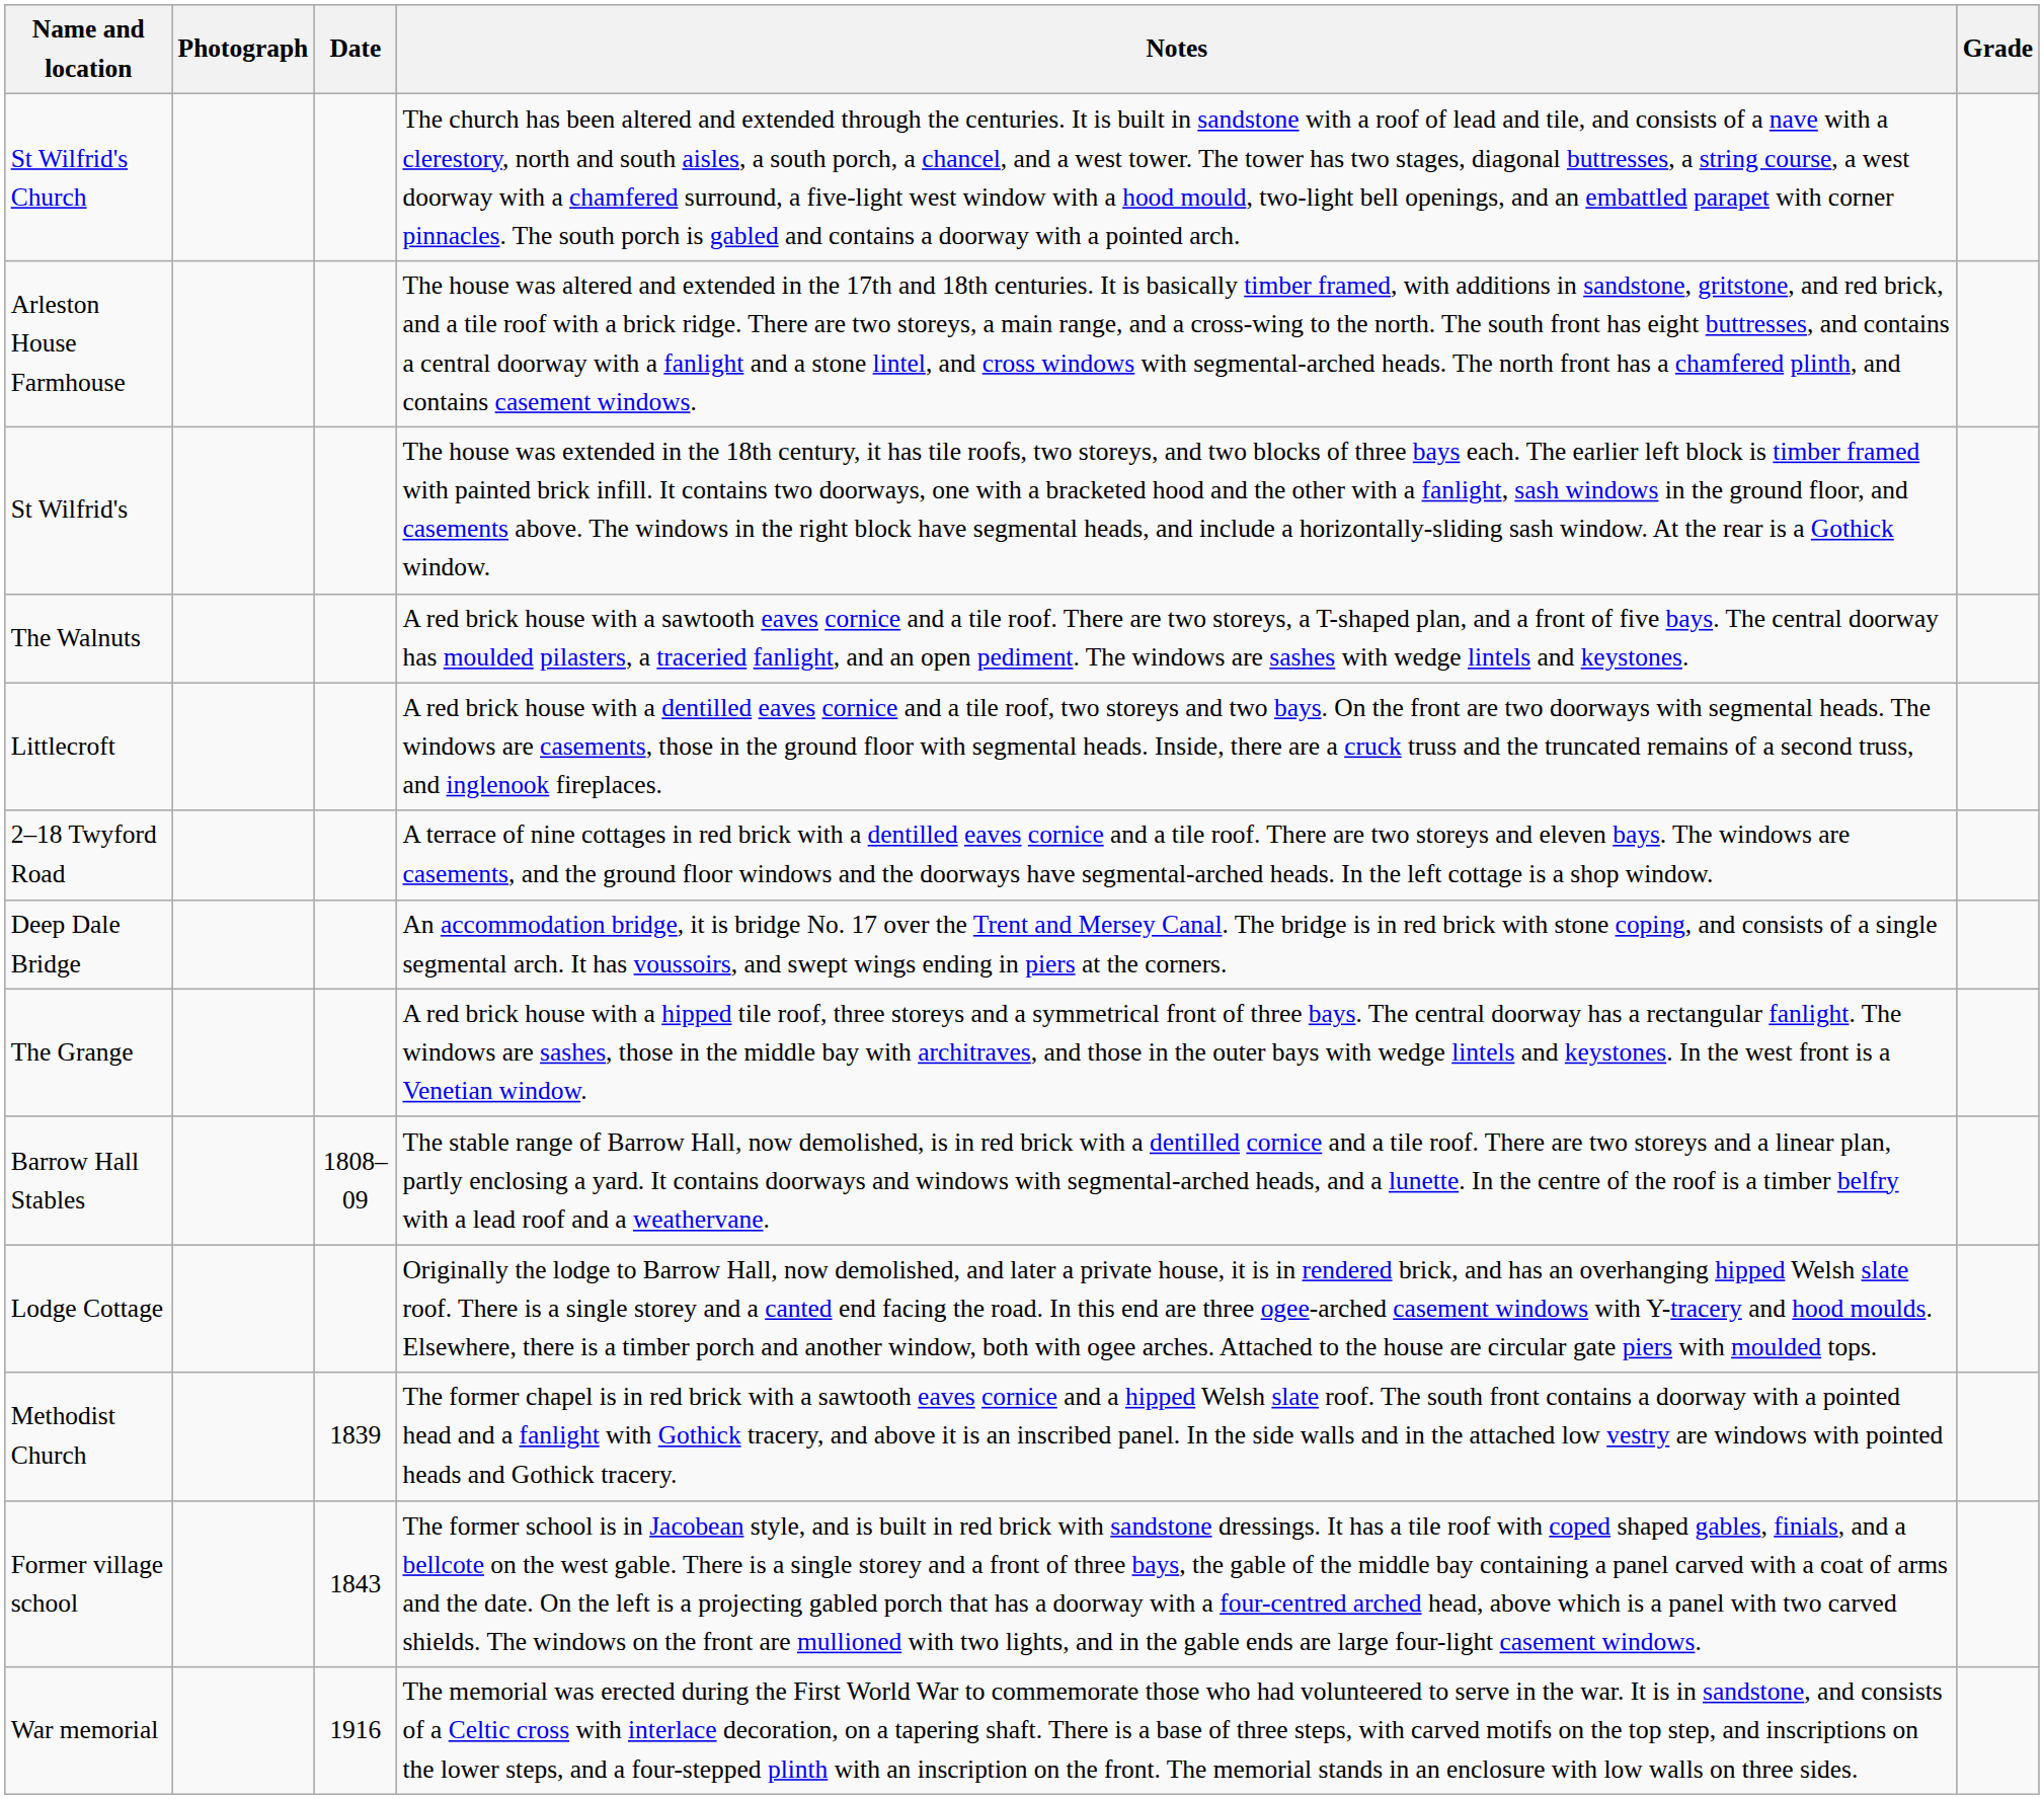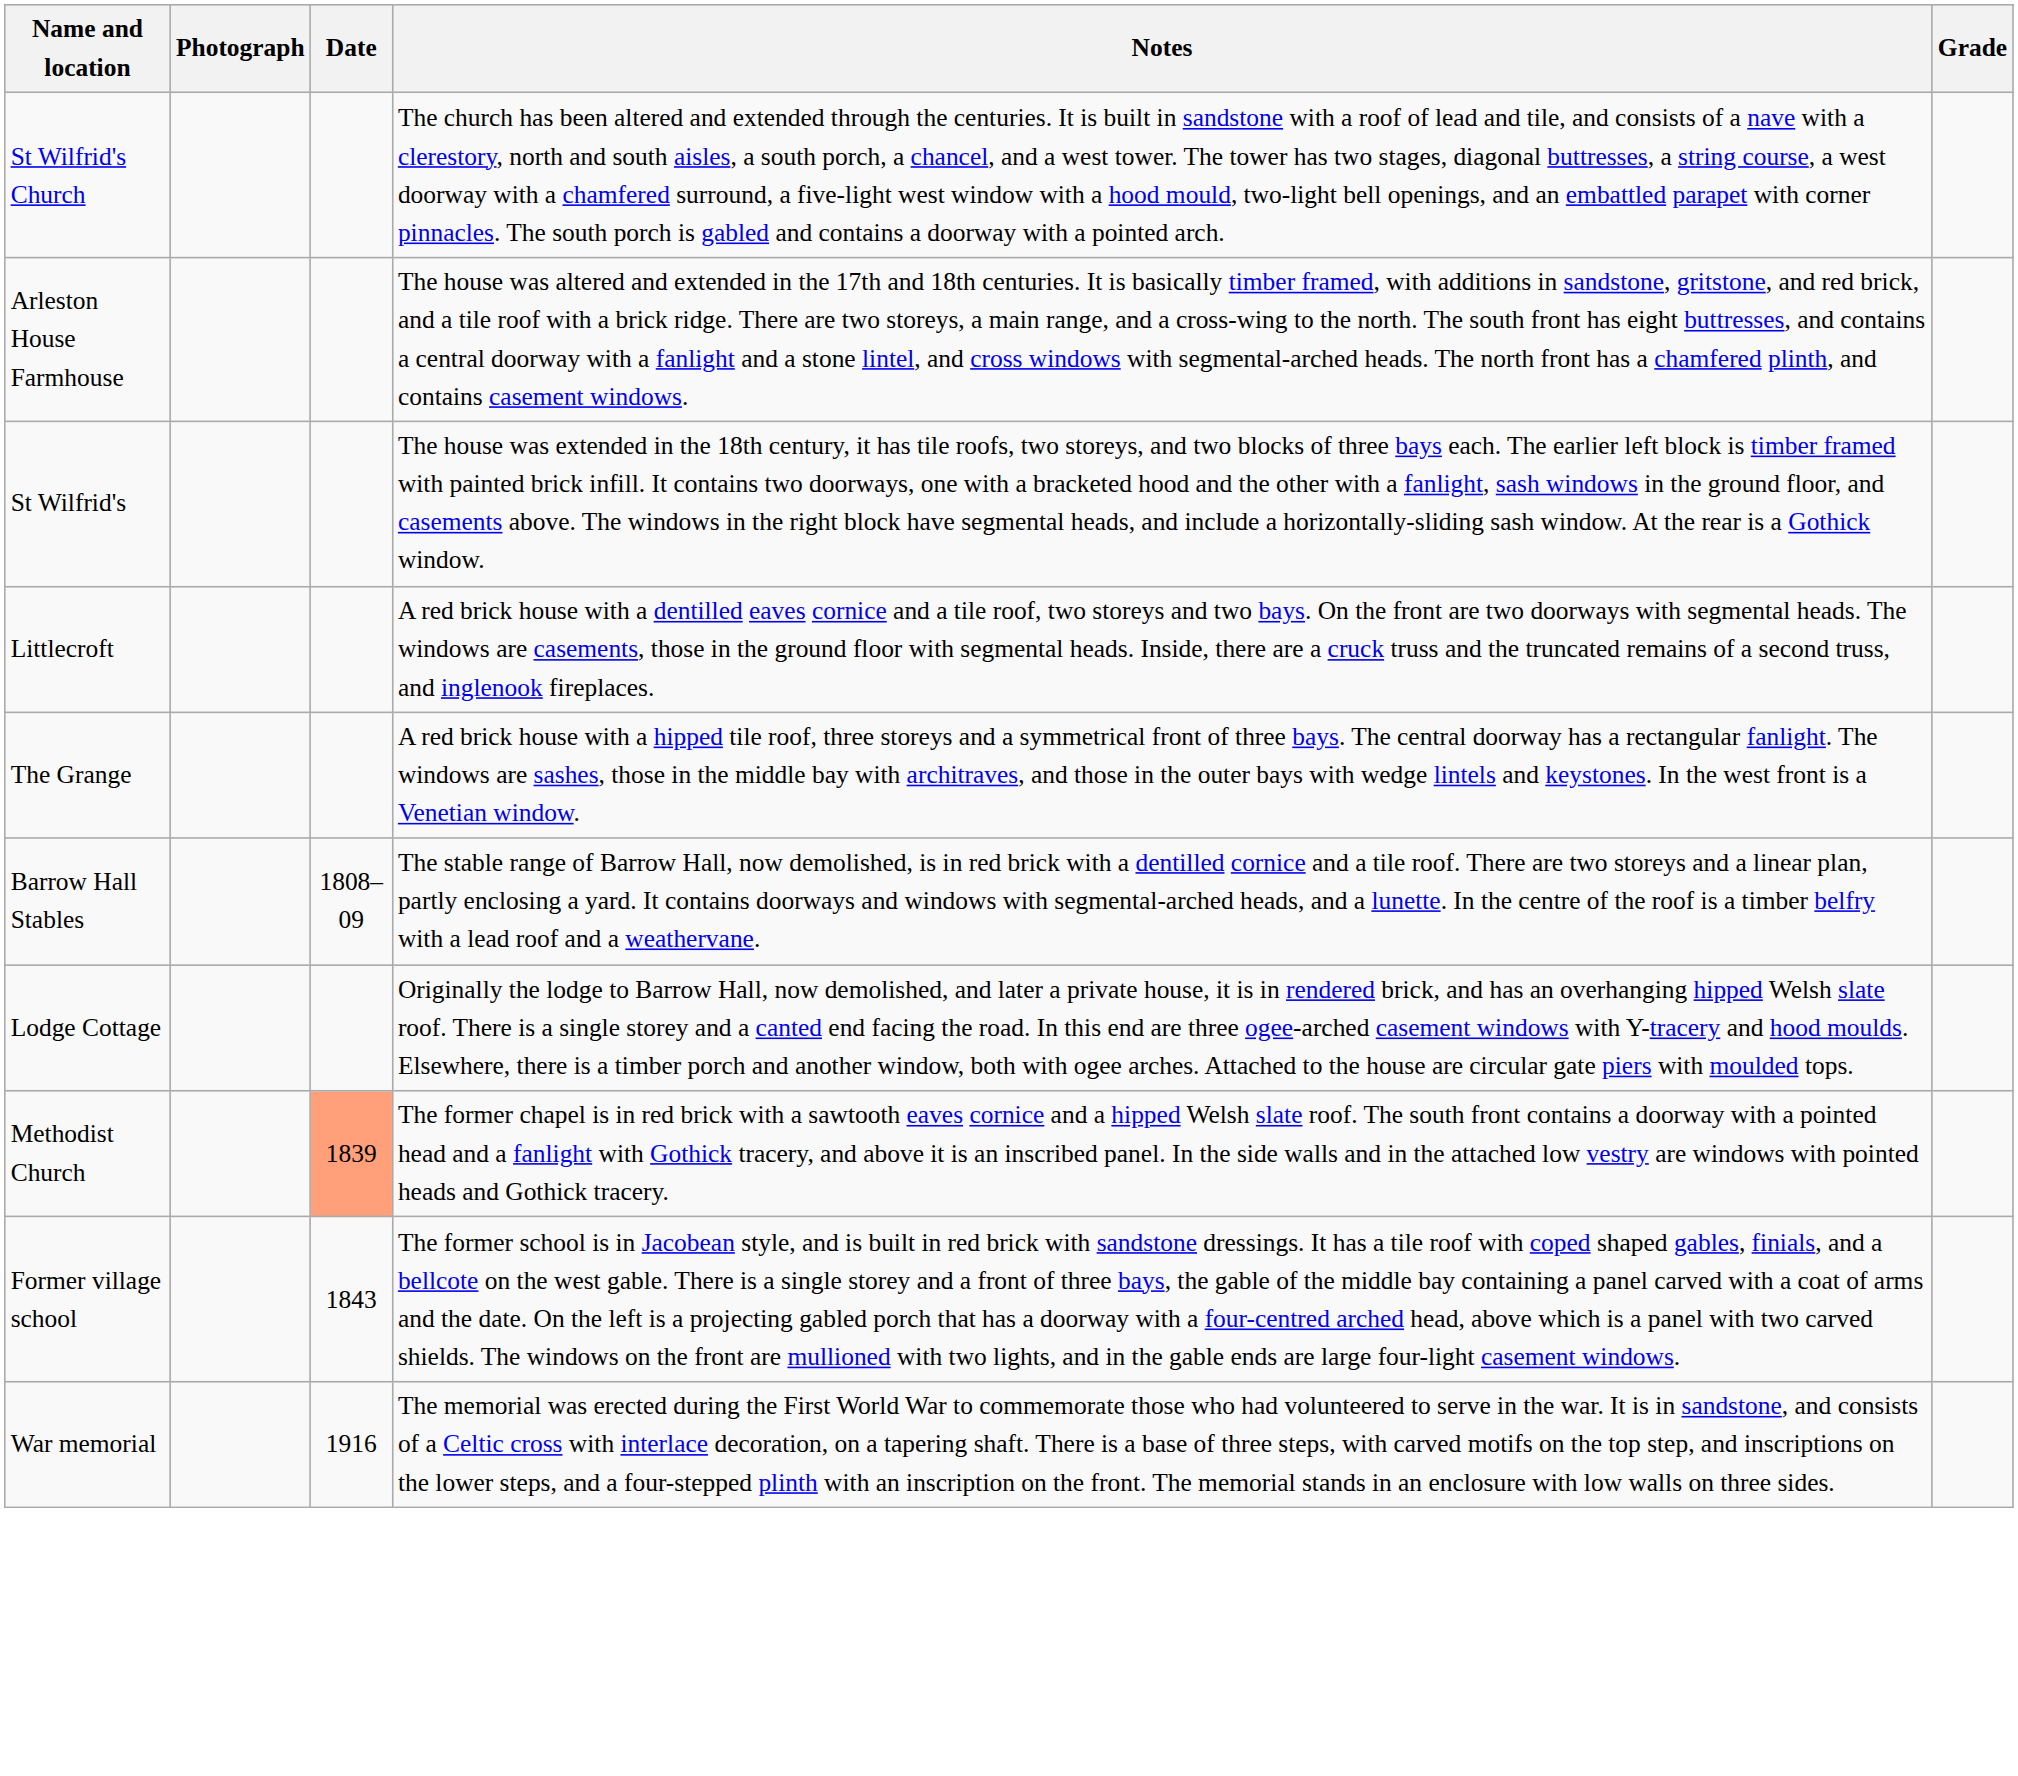 <table class="wikitable sortable plainrowheaders" style="width:100%; border:0; text-align:left; line-height:150%;">
 <tr>
 <th scope="col">Name and location</th>
 <th scope="col" class="unsortable">Photograph</th>
 <th scope="col">Date</th>
 <th scope="col" class="unsortable">Notes</th>
 <th scope="col">Grade</th>
 </tr>
 <tr>
 <td><a href='#'>St Wilfrid's Church</a><br><small></small></td>
 <td></td>
 <td align="center"></td>
 <td>The church has been altered and extended through the centuries.  It is built in <a href='#'>sandstone</a> with a roof of lead and tile, and consists of a <a href='#'>nave</a> with a <a href='#'>clerestory</a>, north and south <a href='#'>aisles</a>, a south porch, a <a href='#'>chancel</a>, and a west tower.  The tower has two stages, diagonal <a href='#'>buttresses</a>, a <a href='#'>string course</a>, a west doorway with a <a href='#'>chamfered</a> surround, a five-light west window with a <a href='#'>hood mould</a>, two-light bell openings, and an <a href='#'>embattled</a> <a href='#'>parapet</a> with corner <a href='#'>pinnacles</a>.  The south porch is <a href='#'>gabled</a> and contains a doorway with a pointed arch.</td>
 <td align="center" ></td>
 </tr>
 <tr>
 <td>Arleston House Farmhouse<br><small></small></td>
 <td></td>
 <td align="center"></td>
 <td>The house was altered and extended in the 17th and 18th centuries.  It is basically <a href='#'>timber framed</a>, with additions in <a href='#'>sandstone</a>, <a href='#'>gritstone</a>, and red brick, and a tile roof with a brick ridge. There are two storeys, a main range, and a cross-wing to the north.  The south front has eight <a href='#'>buttresses</a>, and contains a central doorway with a <a href='#'>fanlight</a> and a stone <a href='#'>lintel</a>, and <a href='#'>cross windows</a> with segmental-arched heads.  The north front has a <a href='#'>chamfered</a> <a href='#'>plinth</a>, and contains <a href='#'>casement windows</a>.</td>
 <td align="center" ></td>
 </tr>
 <tr>
 <td>St Wilfrid's<br><small></small></td>
 <td></td>
 <td align="center"></td>
 <td>The house was extended in the 18th century, it has tile roofs, two storeys, and two blocks of three <a href='#'>bays</a> each.  The earlier left block is <a href='#'>timber framed</a> with painted brick infill.  It contains two doorways, one with a bracketed hood and the other with a <a href='#'>fanlight</a>, <a href='#'>sash windows</a> in the ground floor, and <a href='#'>casements</a> above.  The windows in the right block have segmental heads, and include a horizontally-sliding sash window.  At the rear is a <a href='#'>Gothick</a> window.</td>
 <td align="center" ></td>
 </tr>
 <tr>
-<td>The Walnuts<br><small></small></td>
-<td></td>
-<td align="center"></td>
-<td>A red brick house with a sawtooth <a href='#'>eaves</a> <a href='#'>cornice</a> and a tile roof.  There are two storeys, a T-shaped plan, and a front of five <a href='#'>bays</a>.  The central doorway has <a href='#'>moulded</a> <a href='#'>pilasters</a>, a <a href='#'>traceried</a> <a href='#'>fanlight</a>, and an open <a href='#'>pediment</a>.  The windows are <a href='#'>sashes</a> with wedge <a href='#'>lintels</a> and <a href='#'>keystones</a>.</td>
-<td align="center" ></td>
-</tr>
-<tr>
 <td>Littlecroft<br><small></small></td>
 <td></td>
 <td align="center"></td>
 <td>A red brick house with a <a href='#'>dentilled</a> <a href='#'>eaves</a> <a href='#'>cornice</a> and a tile roof, two storeys and two <a href='#'>bays</a>.  On the front are two doorways with segmental heads.  The windows are <a href='#'>casements</a>, those in the ground floor with segmental heads.  Inside, there are a <a href='#'>cruck</a> truss and the truncated remains of a second truss, and <a href='#'>inglenook</a> fireplaces.</td>
-<td align="center" ></td>
-</tr>
-<tr>
-<td>2–18 Twyford Road<br><small></small></td>
-<td></td>
-<td align="center"></td>
-<td>A terrace of nine cottages in red brick with a <a href='#'>dentilled</a> <a href='#'>eaves</a> <a href='#'>cornice</a> and a tile roof.  There are two storeys and eleven <a href='#'>bays</a>.  The windows are <a href='#'>casements</a>, and the ground floor windows and the doorways have segmental-arched heads.  In the left cottage is a shop window.</td>
-<td align="center" ></td>
-</tr>
-<tr>
-<td>Deep Dale Bridge<br><small></small></td>
-<td></td>
-<td align="center"></td>
-<td>An <a href='#'>accommodation bridge</a>, it is bridge No. 17 over the <a href='#'>Trent and Mersey Canal</a>.  The bridge is in red brick with stone <a href='#'>coping</a>, and consists of a single segmental arch.  It has <a href='#'>voussoirs</a>, and swept wings ending in <a href='#'>piers</a> at the corners.</td>
 <td align="center" ></td>
 </tr>
 <tr>
 <td>The Grange<br><small></small></td>
 <td></td>
 <td align="center"></td>
 <td>A red brick house with a <a href='#'>hipped</a> tile roof, three storeys and a symmetrical front of three <a href='#'>bays</a>.  The central doorway has a rectangular <a href='#'>fanlight</a>.  The windows are <a href='#'>sashes</a>, those in the middle bay with <a href='#'>architraves</a>, and those in the outer bays with wedge <a href='#'>lintels</a> and <a href='#'>keystones</a>.  In the west front is a <a href='#'>Venetian window</a>.</td>
 <td align="center" ></td>
 </tr>
 <tr>
 <td>Barrow Hall Stables<br><small></small></td>
 <td></td>
 <td align="center">1808–09</td>
 <td>The stable range of Barrow Hall, now demolished, is in red brick with a <a href='#'>dentilled</a> <a href='#'>cornice</a> and a tile roof.  There are two storeys and a linear plan, partly enclosing a yard.  It contains doorways and windows with segmental-arched heads, and a <a href='#'>lunette</a>.  In the centre of the roof is a timber <a href='#'>belfry</a> with a lead roof and a <a href='#'>weathervane</a>.</td>
 <td align="center" ></td>
 </tr>
 <tr>
 <td>Lodge Cottage<br><small></small></td>
 <td></td>
 <td align="center"></td>
 <td>Originally the lodge to Barrow Hall, now demolished, and later a private house, it is in <a href='#'>rendered</a> brick, and has an overhanging <a href='#'>hipped</a> Welsh <a href='#'>slate</a> roof.  There is a single storey and a <a href='#'>canted</a> end facing the road.  In this end are three <a href='#'>ogee</a>-arched <a href='#'>casement windows</a> with Y-<a href='#'>tracery</a> and <a href='#'>hood moulds</a>.  Elsewhere, there is a timber porch and another window, both with ogee arches.  Attached to the house are circular gate <a href='#'>piers</a> with <a href='#'>moulded</a> tops.</td>
 <td align="center" ></td>
 </tr>
 <tr>
 <td>Methodist Church<br><small></small></td>
 <td></td>
-<td align="center">1839</td>
+<td align="center" style="background: lightsalmon;">1839</td>
 <td>The former chapel is in red brick with a sawtooth <a href='#'>eaves</a> <a href='#'>cornice</a> and a <a href='#'>hipped</a> Welsh <a href='#'>slate</a> roof.  The south front contains a doorway with a pointed head and a <a href='#'>fanlight</a> with <a href='#'>Gothick</a> tracery, and above it is an inscribed panel.  In the side walls and in the attached low <a href='#'>vestry</a> are windows with pointed heads and Gothick tracery.</td>
 <td align="center" ></td>
 </tr>
 <tr>
 <td>Former village school<br><small></small></td>
 <td></td>
 <td align="center">1843</td>
 <td>The former school is in <a href='#'>Jacobean</a> style, and is built in red brick with <a href='#'>sandstone</a> dressings.  It has a tile roof with <a href='#'>coped</a> shaped <a href='#'>gables</a>, <a href='#'>finials</a>, and a <a href='#'>bellcote</a> on the west gable.  There is a single storey and a front of three <a href='#'>bays</a>, the gable of the middle bay containing a panel carved with a coat of arms and the date.  On the left is a projecting gabled porch that has a doorway with a <a href='#'>four-centred arched</a> head, above which is a panel with  two carved shields. The windows on the front are <a href='#'>mullioned</a> with two lights, and in the gable ends are large four-light <a href='#'>casement windows</a>.</td>
 <td align="center" ></td>
 </tr>
 <tr>
 <td>War memorial<br><small></small></td>
 <td></td>
 <td align="center">1916</td>
 <td>The memorial was erected during the First World War to commemorate those who had volunteered to serve in the war.  It is in <a href='#'>sandstone</a>, and consists of a <a href='#'>Celtic cross</a> with <a href='#'>interlace</a> decoration, on a tapering shaft.  There is a base of three steps, with carved motifs on the top step, and inscriptions on the lower steps, and a four-stepped <a href='#'>plinth</a> with an inscription on the front.  The memorial stands in an enclosure with low walls on three sides.</td>
 <td align="center" ></td>
 </tr>
 <tr>
 </tr>
 </table>
